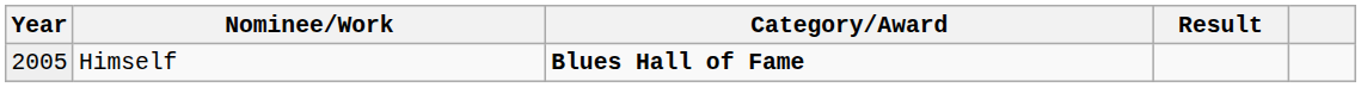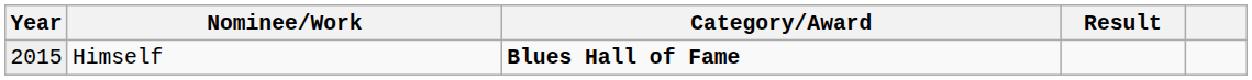 <table class="wikitable">
 <tr>
 <th width=5%>Year</th>
 <th width=35%>Nominee/Work</th>
 <th width=45%>Category/Award</th>
 <th width=10%>Result</th>
 <th width=5%></th>
 </tr>
 <tr>
-<td bgcolor="#efefef">2005</td>
+<td bgcolor="#efefef">2015</td>
 <td>Himself</td>
 <td><strong>Blues Hall of Fame</strong></td>
 <td></td>
 <td style="text-align:center;"></td>
 </tr>
 </table>
